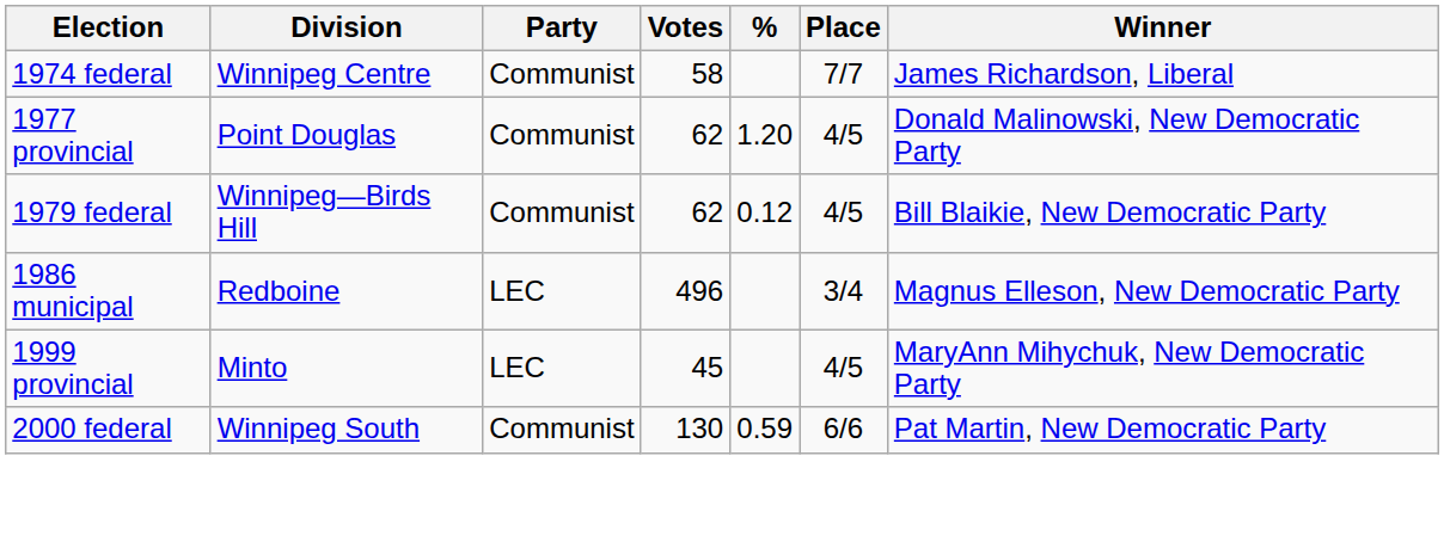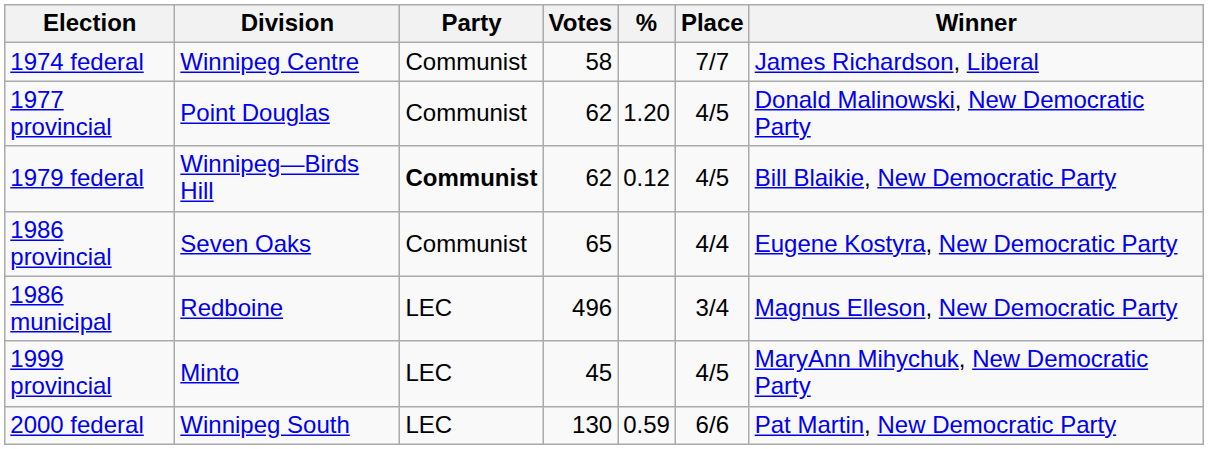 <table class="wikitable" width="800">
 <tr>
 <th align="left">Election</th>
 <th align="left">Division</th>
 <th align="left">Party</th>
 <th align="right">Votes</th>
 <th align="right">%</th>
 <th align="center">Place</th>
 <th align="center">Winner</th>
 </tr>
 <tr>
 <td align="left"><a href='#'>1974 federal</a></td>
 <td align="left"><a href='#'>Winnipeg Centre</a></td>
 <td align="left">Communist</td>
 <td align="right">58</td>
 <td align="right"></td>
 <td align="center">7/7</td>
 <td align="left"><a href='#'>James Richardson</a>, <a href='#'>Liberal</a></td>
 </tr>
 <tr>
 <td align="left"><a href='#'>1977 provincial</a></td>
 <td align="left"><a href='#'>Point Douglas</a></td>
 <td align="left">Communist</td>
 <td align="right">62</td>
 <td align="right">1.20</td>
 <td align="center">4/5</td>
 <td align="left"><a href='#'>Donald Malinowski</a>, <a href='#'>New Democratic Party</a></td>
 </tr>
 <tr>
 <td align="left"><a href='#'>1979 federal</a></td>
 <td align="left"><a href='#'>Winnipeg—Birds Hill</a></td>
-<td align="left">Communist</td>
+<td align="left"><strong>Communist</strong></td>
 <td align="right">62</td>
 <td align="right">0.12</td>
 <td align="center">4/5</td>
 <td align="left"><a href='#'>Bill Blaikie</a>, <a href='#'>New Democratic Party</a></td>
+</tr>
+<tr>
+<td align="left"><a href='#'>1986 provincial</a></td>
+<td align="left"><a href='#'>Seven Oaks</a></td>
+<td align="left">Communist</td>
+<td align="right">65</td>
+<td align="right"></td>
+<td align="center">4/4</td>
+<td align="left"><a href='#'>Eugene Kostyra</a>, <a href='#'>New Democratic Party</a></td>
 </tr>
 <tr>
 <td align="left"><a href='#'>1986 municipal</a></td>
 <td align="left"><a href='#'>Redboine</a></td>
 <td align="left">LEC</td>
 <td align="right">496</td>
 <td align="right"></td>
 <td align="center">3/4</td>
 <td align="left"><a href='#'>Magnus Elleson</a>, <a href='#'>New Democratic Party</a></td>
 </tr>
 <tr>
 <td align="left"><a href='#'>1999 provincial</a></td>
 <td align="left"><a href='#'>Minto</a></td>
 <td align="left">LEC</td>
 <td align="right">45</td>
 <td align="right"></td>
 <td align="center">4/5</td>
 <td align="left"><a href='#'>MaryAnn Mihychuk</a>, <a href='#'>New Democratic Party</a></td>
 </tr>
 <tr>
 <td align="left"><a href='#'>2000 federal</a></td>
 <td align="left"><a href='#'>Winnipeg South</a></td>
-<td align="left">Communist</td>
+<td align="left">LEC</td>
 <td align="right">130</td>
 <td align="right">0.59</td>
 <td align="center">6/6</td>
 <td align="left"><a href='#'>Pat Martin</a>, <a href='#'>New Democratic Party</a></td>
 </tr>
 </table>
